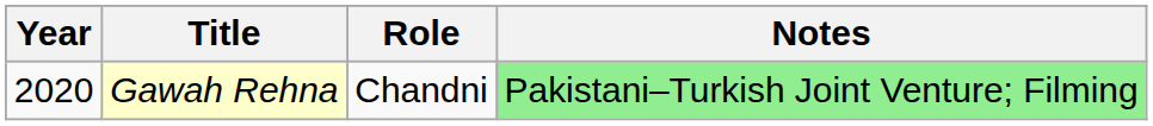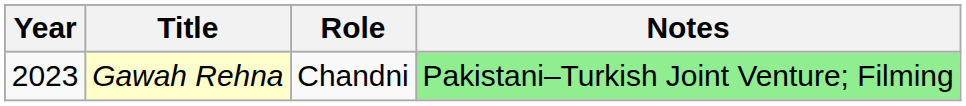 <table class="wikitable">
 <tr>
 <th>Year</th>
 <th>Title</th>
 <th>Role</th>
 <th>Notes</th>
 </tr>
 <tr>
-<td>2020</td>
+<td>2023</td>
 <td scope="row" style="background:#FFFFCC;"><em>Gawah Rehna</em> </td>
 <td>Chandni</td>
 <td style="background: lightgreen;">Pakistani–Turkish Joint Venture; Filming</td>
 </tr>
 </table>
